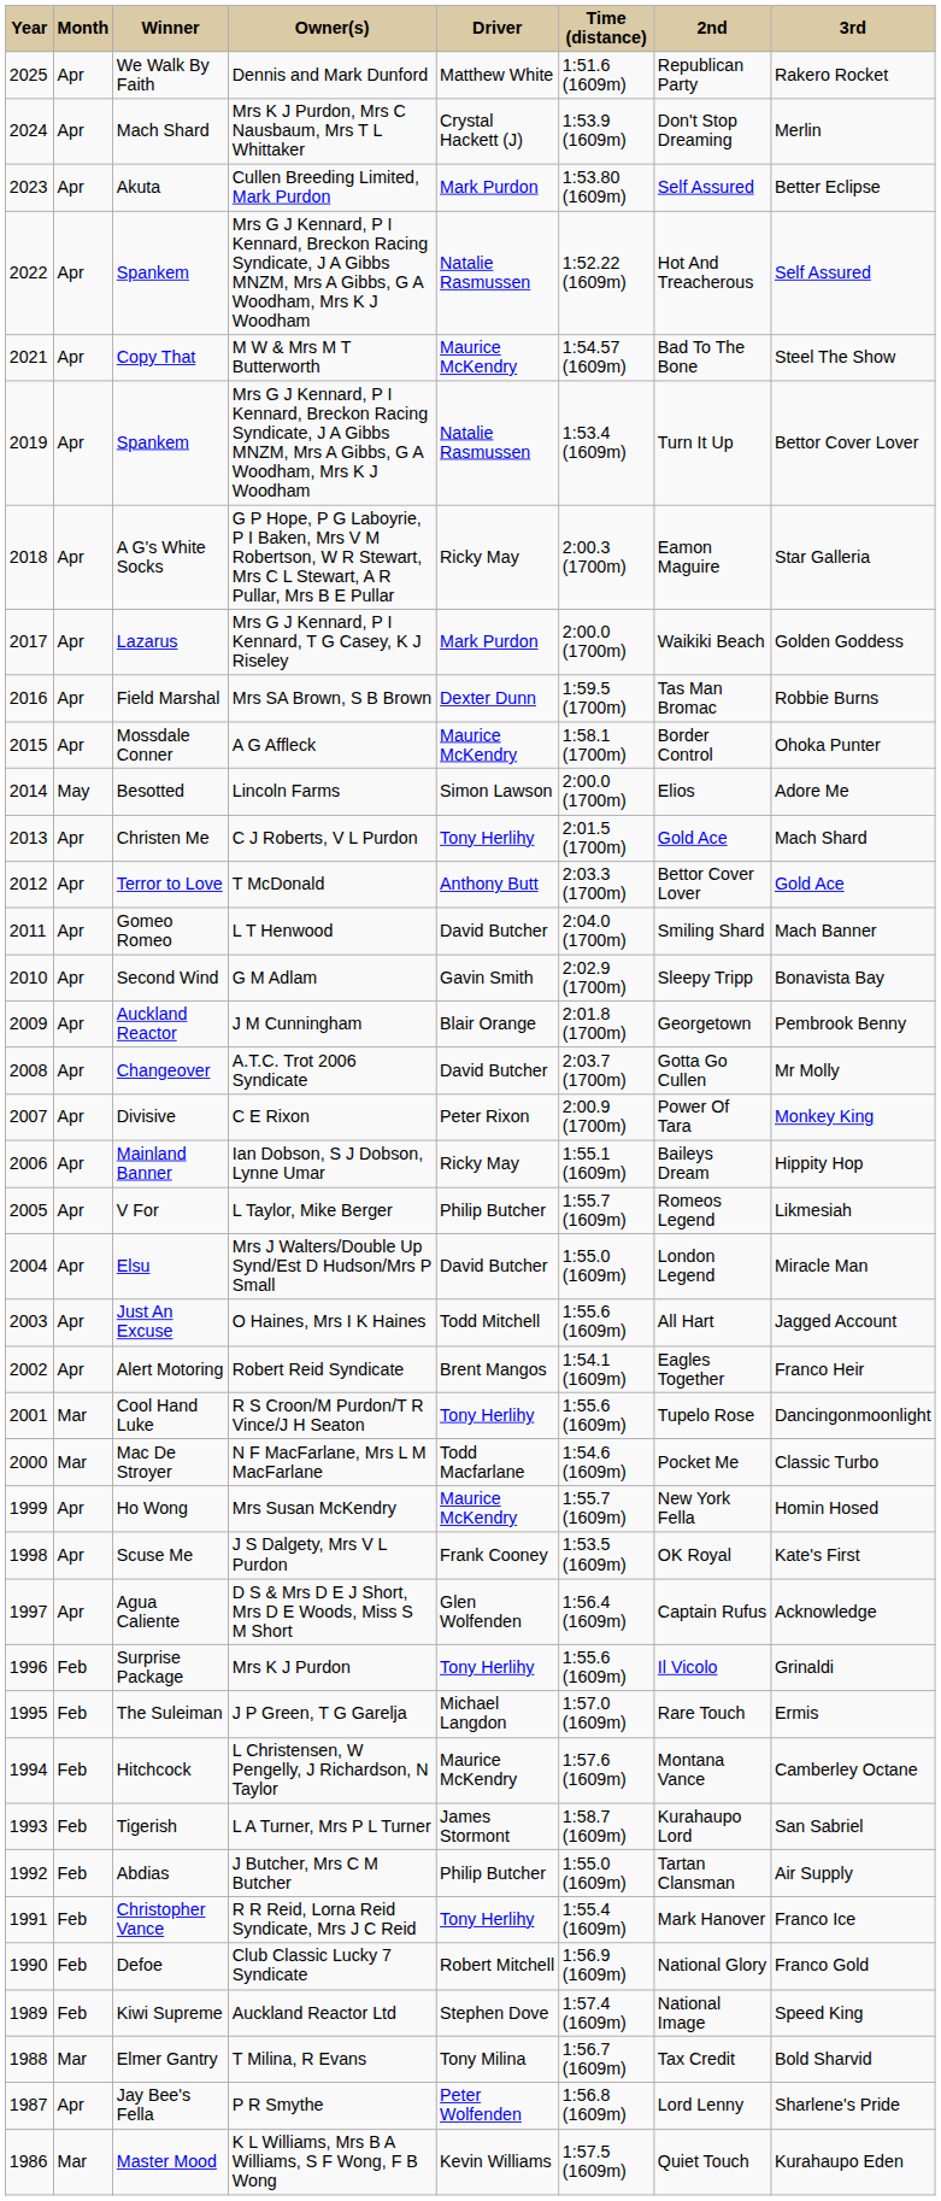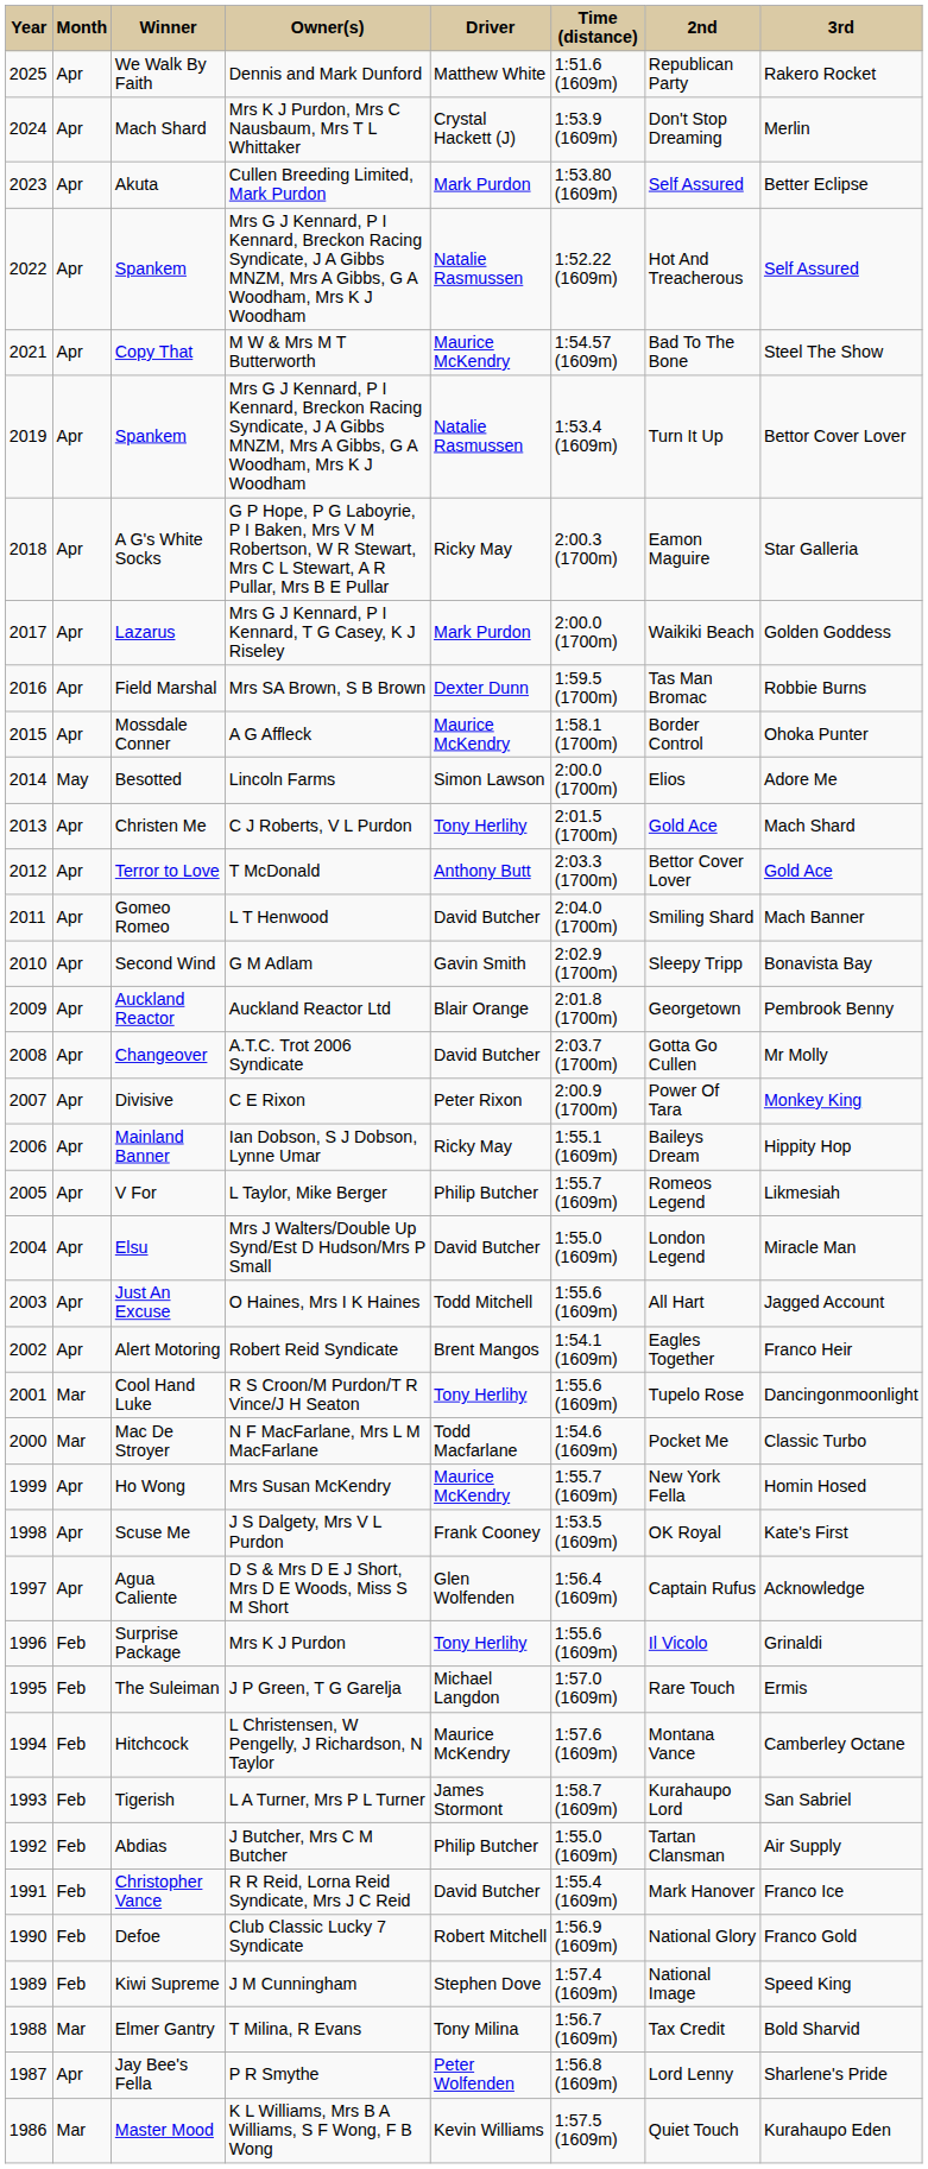 <table class="wikitable sortable">
 <tr>
 <th style="background-color:#dacaa5; width:40px">Year <br></th>
 <th style="background-color:#dacaa5; width:45px">Month <br></th>
 <th style="background-color:#dacaa5; width:120px">Winner <br></th>
 <th style="background-color:#dacaa5; width:300px">Owner(s) <br></th>
 <th style="background-color:#dacaa5; width:140px">Driver <br></th>
 <th style="background-color:#dacaa5; width:90px">Time (distance)</th>
 <th style="background-color:#dacaa5; width:120px">2nd <br></th>
 <th style="background-color:#dacaa5; width:120px">3rd <br></th>
 </tr>
 <tr>
 <td>2025</td>
 <td>Apr</td>
 <td>We Walk By Faith</td>
 <td>Dennis and Mark Dunford</td>
 <td>Matthew White</td>
 <td>1:51.6 (1609m)</td>
 <td>Republican Party</td>
 <td>Rakero Rocket</td>
 </tr>
 <tr>
 <td>2024</td>
 <td>Apr</td>
 <td>Mach Shard</td>
 <td>Mrs K J Purdon, Mrs C Nausbaum, Mrs T L Whittaker</td>
 <td>Crystal Hackett (J)</td>
 <td>1:53.9 (1609m)</td>
 <td>Don't Stop Dreaming</td>
 <td>Merlin</td>
 </tr>
 <tr>
 <td>2023</td>
 <td>Apr</td>
 <td>Akuta</td>
 <td>Cullen Breeding Limited, <a href='#'>Mark Purdon</a></td>
 <td><a href='#'>Mark Purdon</a></td>
 <td>1:53.80 (1609m)</td>
 <td><a href='#'>Self Assured</a></td>
 <td>Better Eclipse</td>
 </tr>
 <tr>
 <td>2022</td>
 <td>Apr</td>
 <td><a href='#'>Spankem</a></td>
 <td>Mrs G J Kennard, P I Kennard, Breckon Racing Syndicate, J A Gibbs MNZM, Mrs A Gibbs, G A Woodham, Mrs K J Woodham</td>
 <td><a href='#'>Natalie Rasmussen</a></td>
 <td>1:52.22 (1609m)</td>
 <td>Hot And Treacherous</td>
 <td><a href='#'>Self Assured</a></td>
 </tr>
 <tr>
 <td>2021</td>
 <td>Apr</td>
 <td><a href='#'>Copy That</a></td>
 <td>M W & Mrs M T Butterworth</td>
 <td><a href='#'>Maurice McKendry</a></td>
 <td>1:54.57 (1609m)</td>
 <td>Bad To The Bone</td>
 <td>Steel The Show</td>
 </tr>
 <tr>
 <td>2019</td>
 <td>Apr</td>
 <td><a href='#'>Spankem</a></td>
 <td>Mrs G J Kennard, P I Kennard, Breckon Racing Syndicate, J A Gibbs MNZM, Mrs A Gibbs, G A Woodham, Mrs K J Woodham</td>
 <td><a href='#'>Natalie Rasmussen</a></td>
 <td>1:53.4 (1609m)</td>
 <td>Turn It Up</td>
 <td>Bettor Cover Lover</td>
 </tr>
 <tr>
 <td>2018</td>
 <td>Apr</td>
 <td>A G's White Socks</td>
 <td>G P Hope, P G Laboyrie, P I Baken, Mrs V M Robertson, W R Stewart, Mrs C L Stewart, A R Pullar, Mrs B E Pullar</td>
 <td>Ricky May</td>
 <td>2:00.3 (1700m)</td>
 <td>Eamon Maguire</td>
 <td>Star Galleria</td>
 </tr>
 <tr>
 <td>2017</td>
 <td>Apr</td>
 <td><a href='#'>Lazarus</a></td>
 <td>Mrs G J Kennard, P I Kennard, T G Casey, K J Riseley</td>
 <td><a href='#'>Mark Purdon</a></td>
 <td>2:00.0 (1700m)</td>
 <td>Waikiki Beach</td>
 <td>Golden Goddess</td>
 </tr>
 <tr>
 <td>2016</td>
 <td>Apr</td>
 <td>Field Marshal</td>
 <td>Mrs SA Brown, S B Brown</td>
 <td><a href='#'>Dexter Dunn</a></td>
 <td>1:59.5 (1700m)</td>
 <td>Tas Man Bromac</td>
 <td>Robbie Burns</td>
 </tr>
 <tr>
 <td>2015</td>
 <td>Apr</td>
 <td>Mossdale Conner</td>
 <td>A G Affleck</td>
 <td><a href='#'>Maurice McKendry</a></td>
 <td>1:58.1 (1700m)</td>
 <td>Border Control</td>
 <td>Ohoka Punter</td>
 </tr>
 <tr>
 <td>2014</td>
 <td>May</td>
 <td>Besotted</td>
 <td>Lincoln Farms</td>
 <td>Simon Lawson</td>
 <td>2:00.0 (1700m)</td>
 <td>Elios</td>
 <td>Adore Me</td>
 </tr>
 <tr>
 <td>2013</td>
 <td>Apr</td>
 <td>Christen Me</td>
 <td>C J Roberts, V L Purdon</td>
 <td><a href='#'>Tony Herlihy</a></td>
 <td>2:01.5 (1700m)</td>
 <td><a href='#'>Gold Ace</a></td>
 <td>Mach Shard</td>
 </tr>
 <tr>
 <td>2012</td>
 <td>Apr</td>
 <td><a href='#'>Terror to Love</a></td>
 <td>T McDonald</td>
 <td><a href='#'>Anthony Butt</a></td>
 <td>2:03.3 (1700m)</td>
 <td>Bettor Cover Lover</td>
 <td><a href='#'>Gold Ace</a></td>
 </tr>
 <tr>
 <td>2011</td>
 <td>Apr</td>
 <td>Gomeo Romeo</td>
 <td>L T Henwood</td>
 <td>David Butcher</td>
 <td>2:04.0 (1700m)</td>
 <td>Smiling Shard</td>
 <td>Mach Banner</td>
 </tr>
 <tr>
 <td>2010</td>
 <td>Apr</td>
 <td>Second Wind</td>
 <td>G M Adlam</td>
 <td>Gavin Smith</td>
 <td>2:02.9 (1700m)</td>
 <td>Sleepy Tripp</td>
 <td>Bonavista Bay</td>
 </tr>
 <tr>
 <td>2009</td>
 <td>Apr</td>
 <td><a href='#'>Auckland Reactor</a></td>
-<td>J M Cunningham</td>
+<td>Auckland Reactor Ltd</td>
 <td>Blair Orange</td>
 <td>2:01.8 (1700m)</td>
 <td>Georgetown</td>
 <td>Pembrook Benny</td>
 </tr>
 <tr>
 <td>2008</td>
 <td>Apr</td>
 <td><a href='#'>Changeover</a></td>
 <td>A.T.C. Trot 2006 Syndicate</td>
 <td>David Butcher</td>
 <td>2:03.7 (1700m)</td>
 <td>Gotta Go Cullen</td>
 <td>Mr Molly</td>
 </tr>
 <tr>
 <td>2007</td>
 <td>Apr</td>
 <td>Divisive</td>
 <td>C E Rixon</td>
 <td>Peter Rixon</td>
 <td>2:00.9 (1700m)</td>
 <td>Power Of Tara</td>
 <td><a href='#'>Monkey King</a></td>
 </tr>
 <tr>
 <td>2006</td>
 <td>Apr</td>
 <td><a href='#'>Mainland Banner</a></td>
 <td>Ian Dobson, S J Dobson, Lynne Umar</td>
 <td>Ricky May</td>
 <td>1:55.1 (1609m)</td>
 <td>Baileys Dream</td>
 <td>Hippity Hop</td>
 </tr>
 <tr>
 <td>2005</td>
 <td>Apr</td>
 <td>V For</td>
 <td>L Taylor, Mike Berger</td>
 <td>Philip Butcher</td>
 <td>1:55.7 (1609m)</td>
 <td>Romeos Legend</td>
 <td>Likmesiah</td>
 </tr>
 <tr>
 <td>2004</td>
 <td>Apr</td>
 <td><a href='#'>Elsu</a></td>
 <td>Mrs J Walters/Double Up Synd/Est D Hudson/Mrs P Small</td>
 <td>David Butcher</td>
 <td>1:55.0 (1609m)</td>
 <td>London Legend</td>
 <td>Miracle Man</td>
 </tr>
 <tr>
 <td>2003</td>
 <td>Apr</td>
 <td><a href='#'>Just An Excuse</a></td>
 <td>O Haines, Mrs I K Haines</td>
 <td>Todd Mitchell</td>
 <td>1:55.6 (1609m)</td>
 <td>All Hart</td>
 <td>Jagged Account</td>
 </tr>
 <tr>
 <td>2002</td>
 <td>Apr</td>
 <td>Alert Motoring</td>
 <td>Robert Reid Syndicate</td>
 <td>Brent Mangos</td>
 <td>1:54.1 (1609m)</td>
 <td>Eagles Together</td>
 <td>Franco Heir</td>
 </tr>
 <tr>
 <td>2001</td>
 <td>Mar</td>
 <td>Cool Hand Luke</td>
 <td>R S Croon/M Purdon/T R Vince/J H Seaton</td>
 <td><a href='#'>Tony Herlihy</a></td>
 <td>1:55.6 (1609m)</td>
 <td>Tupelo Rose</td>
 <td>Dancingonmoonlight</td>
 </tr>
 <tr>
 <td>2000</td>
 <td>Mar</td>
 <td>Mac De Stroyer</td>
 <td>N F MacFarlane, Mrs L M MacFarlane</td>
 <td>Todd Macfarlane</td>
 <td>1:54.6 (1609m)</td>
 <td>Pocket Me</td>
 <td>Classic Turbo</td>
 </tr>
 <tr>
 <td>1999</td>
 <td>Apr</td>
 <td>Ho Wong</td>
 <td>Mrs Susan McKendry</td>
 <td><a href='#'>Maurice McKendry</a></td>
 <td>1:55.7 (1609m)</td>
 <td>New York Fella</td>
 <td>Homin Hosed</td>
 </tr>
 <tr>
 <td>1998</td>
 <td>Apr</td>
 <td>Scuse Me</td>
 <td>J S Dalgety, Mrs V L Purdon</td>
 <td>Frank Cooney</td>
 <td>1:53.5 (1609m)</td>
 <td>OK Royal</td>
 <td>Kate's First</td>
 </tr>
 <tr>
 <td>1997</td>
 <td>Apr</td>
 <td>Agua Caliente</td>
 <td>D S & Mrs D E J Short, Mrs D E Woods, Miss S M Short</td>
 <td>Glen Wolfenden</td>
 <td>1:56.4 (1609m)</td>
 <td>Captain Rufus</td>
 <td>Acknowledge</td>
 </tr>
 <tr>
 <td>1996</td>
 <td>Feb</td>
 <td>Surprise Package</td>
 <td>Mrs K J Purdon</td>
 <td><a href='#'>Tony Herlihy</a></td>
 <td>1:55.6 (1609m)</td>
 <td><a href='#'>Il Vicolo</a></td>
 <td>Grinaldi</td>
 </tr>
 <tr>
 <td>1995</td>
 <td>Feb</td>
 <td>The Suleiman</td>
 <td>J P Green, T G Garelja</td>
 <td>Michael Langdon</td>
 <td>1:57.0 (1609m)</td>
 <td>Rare Touch</td>
 <td>Ermis</td>
 </tr>
 <tr>
 <td>1994</td>
 <td>Feb</td>
 <td>Hitchcock</td>
 <td>L Christensen, W Pengelly, J Richardson, N Taylor</td>
 <td>Maurice McKendry</td>
 <td>1:57.6 (1609m)</td>
 <td>Montana Vance</td>
 <td>Camberley Octane</td>
 </tr>
 <tr>
 <td>1993</td>
 <td>Feb</td>
 <td>Tigerish</td>
 <td>L A Turner, Mrs P L Turner</td>
 <td>James Stormont</td>
 <td>1:58.7 (1609m)</td>
 <td>Kurahaupo Lord</td>
 <td>San Sabriel</td>
 </tr>
 <tr>
 <td>1992</td>
 <td>Feb</td>
 <td>Abdias</td>
 <td>J Butcher, Mrs C M Butcher</td>
 <td>Philip Butcher</td>
 <td>1:55.0 (1609m)</td>
 <td>Tartan Clansman</td>
 <td>Air Supply</td>
 </tr>
 <tr>
 <td>1991</td>
 <td>Feb</td>
 <td><a href='#'>Christopher Vance</a></td>
 <td>R R Reid, Lorna Reid Syndicate, Mrs J C Reid</td>
-<td><a href='#'>Tony Herlihy</a></td>
+<td>David Butcher</td>
 <td>1:55.4 (1609m)</td>
 <td>Mark Hanover</td>
 <td>Franco Ice</td>
 </tr>
 <tr>
 <td>1990</td>
 <td>Feb</td>
 <td>Defoe</td>
 <td>Club Classic Lucky 7 Syndicate</td>
 <td>Robert Mitchell</td>
 <td>1:56.9 (1609m)</td>
 <td>National Glory</td>
 <td>Franco Gold</td>
 </tr>
 <tr>
 <td>1989</td>
 <td>Feb</td>
 <td>Kiwi Supreme</td>
-<td>Auckland Reactor Ltd</td>
+<td>J M Cunningham</td>
 <td>Stephen Dove</td>
 <td>1:57.4 (1609m)</td>
 <td>National Image</td>
 <td>Speed King</td>
 </tr>
 <tr>
 <td>1988</td>
 <td>Mar</td>
 <td>Elmer Gantry</td>
 <td>T Milina, R Evans</td>
 <td>Tony Milina</td>
 <td>1:56.7 (1609m)</td>
 <td>Tax Credit</td>
 <td>Bold Sharvid</td>
 </tr>
 <tr>
 <td>1987</td>
 <td>Apr</td>
 <td>Jay Bee's Fella</td>
 <td>P R Smythe</td>
 <td><a href='#'>Peter Wolfenden</a></td>
 <td>1:56.8 (1609m)</td>
 <td>Lord Lenny</td>
 <td>Sharlene's Pride</td>
 </tr>
 <tr>
 <td>1986</td>
 <td>Mar</td>
 <td><a href='#'>Master Mood</a></td>
 <td>K L Williams, Mrs B A Williams, S F Wong, F B Wong</td>
 <td>Kevin Williams</td>
 <td>1:57.5 (1609m)</td>
 <td>Quiet Touch</td>
 <td>Kurahaupo Eden</td>
 </tr>
 </table>
